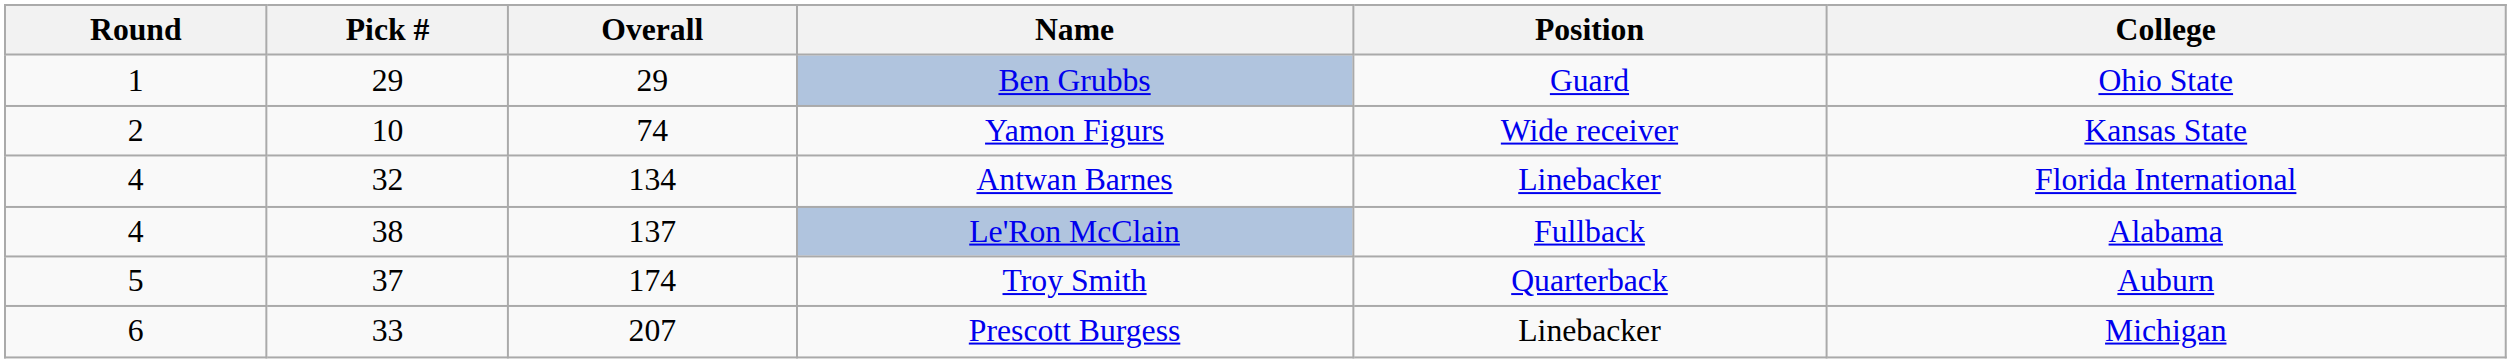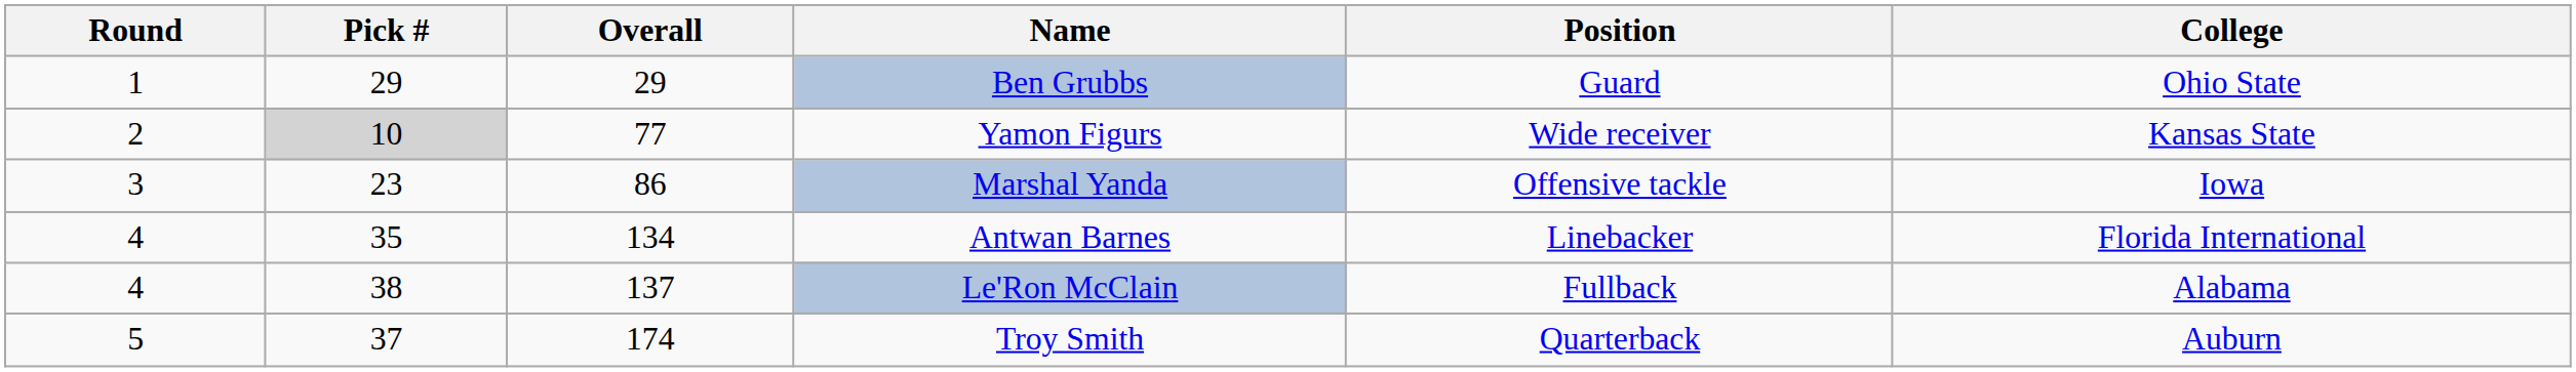 <table class="wikitable sortable sortable" style="width: 100%; text-align:center">
 <tr>
 <th>Round</th>
 <th>Pick #</th>
 <th>Overall</th>
 <th>Name</th>
 <th>Position</th>
 <th>College</th>
 </tr>
 <tr>
 <td>1</td>
 <td>29</td>
 <td>29</td>
 <td style="background:lightsteelblue;"><a href='#'>Ben Grubbs</a></td>
 <td><a href='#'>Guard</a></td>
 <td><a href='#'>Ohio State</a></td>
 </tr>
 <tr>
 <td>2</td>
-<td>10</td>
-<td>74</td>
+<td style="background: lightgrey;">10</td>
+<td>77</td>
 <td><a href='#'>Yamon Figurs</a></td>
 <td><a href='#'>Wide receiver</a></td>
 <td><a href='#'>Kansas State</a></td>
 </tr>
 <tr>
+<td>3</td>
+<td>23</td>
+<td>86</td>
+<td style="background:lightsteelblue;"><a href='#'>Marshal Yanda</a></td>
+<td><a href='#'>Offensive tackle</a></td>
+<td><a href='#'>Iowa</a></td>
+</tr>
+<tr>
 <td>4</td>
-<td>32</td>
+<td>35</td>
 <td>134</td>
 <td><a href='#'>Antwan Barnes</a></td>
 <td><a href='#'>Linebacker</a></td>
 <td><a href='#'>Florida International</a></td>
 </tr>
 <tr>
 <td>4</td>
 <td>38</td>
 <td>137</td>
 <td style="background:lightsteelblue;"><a href='#'>Le'Ron McClain</a></td>
 <td><a href='#'>Fullback</a></td>
 <td><a href='#'>Alabama</a></td>
 </tr>
 <tr>
 <td>5</td>
 <td>37</td>
 <td>174</td>
 <td><a href='#'>Troy Smith</a></td>
 <td><a href='#'>Quarterback</a></td>
 <td><a href='#'>Auburn</a></td>
 </tr>
-<tr>
-<td>6</td>
-<td>33</td>
-<td>207</td>
-<td><a href='#'>Prescott Burgess</a></td>
-<td>Linebacker</td>
-<td><a href='#'>Michigan</a></td>
-</tr>
 </table>
